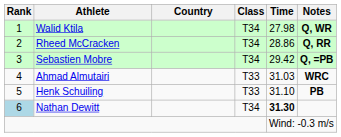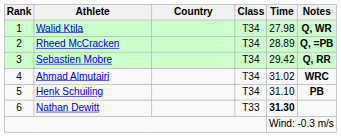 <table class="wikitable sortable" style="text-align:center">
 <tr>
 <th>Rank</th>
 <th style="width:180px">Athlete</th>
 <th style="width:125px">Country</th>
 <th>Class</th>
 <th>Time</th>
 <th>Notes</th>
 </tr>
 <tr style="background:#cfc;">
 <td>1</td>
 <td style="text-align:left;"><a href='#'>Walid Ktila</a></td>
 <td style="text-align:left;"></td>
 <td>T34</td>
 <td>27.98</td>
 <td><strong>Q, WR</strong></td>
 </tr>
 <tr style="background:#cfc;">
 <td>2</td>
 <td style="text-align:left;"><a href='#'>Rheed McCracken</a></td>
 <td style="text-align:left;"></td>
 <td>T34</td>
-<td>28.86</td>
-<td><strong>Q, RR</strong></td>
+<td>28.89</td>
+<td><strong>Q, =PB</strong></td>
 </tr>
 <tr style="background:#cfc;">
 <td>3</td>
 <td style="text-align:left;"><a href='#'>Sebastien Mobre</a></td>
 <td style="text-align:left;"></td>
 <td>T34</td>
 <td>29.42</td>
-<td><strong>Q, =PB</strong></td>
+<td><strong>Q, RR</strong></td>
 </tr>
 <tr>
 <td>4</td>
 <td style="text-align:left;"><a href='#'>Ahmad Almutairi</a></td>
 <td style="text-align:left;"></td>
-<td>T33</td>
-<td>31.03</td>
+<td>T34</td>
+<td>31.02</td>
 <td><strong>WRC</strong></td>
 </tr>
 <tr>
 <td>5</td>
 <td style="text-align:left;"><a href='#'>Henk Schuiling</a></td>
 <td style="text-align:left;"></td>
-<td>T33</td>
+<td>T34</td>
 <td>31.10</td>
 <td><strong>PB</strong></td>
 </tr>
 <tr>
-<td style="background: lightblue;">6</td>
+<td>6</td>
 <td style="text-align:left;"><a href='#'>Nathan Dewitt</a></td>
 <td style="text-align:left;"></td>
-<td>T34</td>
+<td>T33</td>
 <td><strong>31.30</strong></td>
 <td></td>
 </tr>
 <tr class="sortbottom">
 <td colspan="4"></td>
 <td colspan="2">Wind: -0.3 m/s</td>
 </tr>
 </table>
